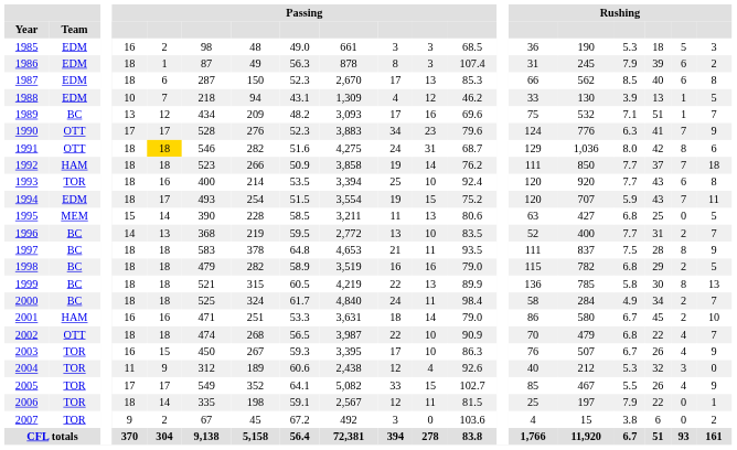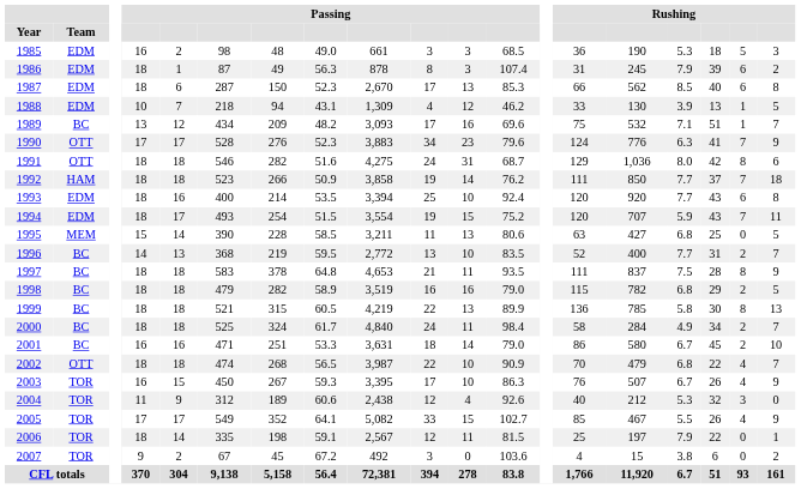 <table BORDER="0" CELLPADDING="3" CELLSPACING="0" width="65%" style="text-align:center">
 <tr bgcolor="#e0e0e0">
 <th colspan="2"></th>
 <th rowspan="99" bgcolor="#ffffff"> </th>
 <th colspan="9">Passing</th>
 <th rowspan="99" bgcolor="#ffffff"> </th>
 <th colspan="6">Rushing</th>
 </tr>
 <tr bgcolor="#e0e0e0">
 <th>Year</th>
 <th>Team</th>
 <th></th>
 <th></th>
 <th></th>
 <th></th>
 <th></th>
 <th></th>
 <th></th>
 <th></th>
 <th></th>
 <th></th>
 <th></th>
 <th></th>
 <th></th>
 <th></th>
 <th></th>
 </tr>
 <tr ALIGN="center">
 <td><a href='#'>1985</a></td>
 <td><a href='#'>EDM</a></td>
 <td>16</td>
 <td>2</td>
 <td>98</td>
 <td>48</td>
 <td>49.0</td>
 <td>661</td>
 <td>3</td>
 <td>3</td>
 <td>68.5</td>
 <td>36</td>
 <td>190</td>
 <td>5.3</td>
 <td>18</td>
 <td>5</td>
 <td>3</td>
 </tr>
 <tr ALIGN="center" bgcolor="#f0f0f0">
 <td><a href='#'>1986</a></td>
 <td><a href='#'>EDM</a></td>
 <td>18</td>
 <td>1</td>
 <td>87</td>
 <td>49</td>
 <td>56.3</td>
 <td>878</td>
 <td>8</td>
 <td>3</td>
 <td>107.4</td>
 <td>31</td>
 <td>245</td>
 <td>7.9</td>
 <td>39</td>
 <td>6</td>
 <td>2</td>
 </tr>
 <tr ALIGN="center">
 <td><a href='#'>1987</a></td>
 <td><a href='#'>EDM</a></td>
 <td>18</td>
 <td>6</td>
 <td>287</td>
 <td>150</td>
 <td>52.3</td>
 <td>2,670</td>
 <td>17</td>
 <td>13</td>
 <td>85.3</td>
 <td>66</td>
 <td>562</td>
 <td>8.5</td>
 <td>40</td>
 <td>6</td>
 <td>8</td>
 </tr>
 <tr ALIGN="center" bgcolor="#f0f0f0">
 <td><a href='#'>1988</a></td>
 <td><a href='#'>EDM</a></td>
 <td>10</td>
 <td>7</td>
 <td>218</td>
 <td>94</td>
 <td>43.1</td>
 <td>1,309</td>
 <td>4</td>
 <td>12</td>
 <td>46.2</td>
 <td>33</td>
 <td>130</td>
 <td>3.9</td>
 <td>13</td>
 <td>1</td>
 <td>5</td>
 </tr>
 <tr ALIGN="center">
 <td><a href='#'>1989</a></td>
 <td><a href='#'>BC</a></td>
 <td>13</td>
 <td>12</td>
 <td>434</td>
 <td>209</td>
 <td>48.2</td>
 <td>3,093</td>
 <td>17</td>
 <td>16</td>
 <td>69.6</td>
 <td>75</td>
 <td>532</td>
 <td>7.1</td>
 <td>51</td>
 <td>1</td>
 <td>7</td>
 </tr>
 <tr ALIGN="center" bgcolor="#f0f0f0">
 <td><a href='#'>1990</a></td>
 <td><a href='#'>OTT</a></td>
 <td>17</td>
 <td>17</td>
 <td>528</td>
 <td>276</td>
 <td>52.3</td>
 <td>3,883</td>
 <td>34</td>
 <td>23</td>
 <td>79.6</td>
 <td>124</td>
 <td>776</td>
 <td>6.3</td>
 <td>41</td>
 <td>7</td>
 <td>9</td>
 </tr>
 <tr ALIGN="center">
 <td><a href='#'>1991</a></td>
 <td><a href='#'>OTT</a></td>
 <td>18</td>
-<td style="background: gold;">18</td>
+<td>18</td>
 <td>546</td>
 <td>282</td>
 <td>51.6</td>
 <td>4,275</td>
 <td>24</td>
 <td>31</td>
 <td>68.7</td>
 <td>129</td>
 <td>1,036</td>
 <td>8.0</td>
 <td>42</td>
 <td>8</td>
 <td>6</td>
 </tr>
 <tr ALIGN="center" bgcolor="#f0f0f0">
 <td><a href='#'>1992</a></td>
 <td><a href='#'>HAM</a></td>
 <td>18</td>
 <td>18</td>
 <td>523</td>
 <td>266</td>
 <td>50.9</td>
 <td>3,858</td>
 <td>19</td>
 <td>14</td>
 <td>76.2</td>
 <td>111</td>
 <td>850</td>
 <td>7.7</td>
 <td>37</td>
 <td>7</td>
 <td>18</td>
 </tr>
 <tr ALIGN="center">
 <td><a href='#'>1993</a></td>
-<td><a href='#'>TOR</a></td>
+<td><a href='#'>EDM</a></td>
 <td>18</td>
 <td>16</td>
 <td>400</td>
 <td>214</td>
 <td>53.5</td>
 <td>3,394</td>
 <td>25</td>
 <td>10</td>
 <td>92.4</td>
 <td>120</td>
 <td>920</td>
 <td>7.7</td>
 <td>43</td>
 <td>6</td>
 <td>8</td>
 </tr>
 <tr ALIGN="center" bgcolor="#f0f0f0">
 <td><a href='#'>1994</a></td>
 <td><a href='#'>EDM</a></td>
 <td>18</td>
 <td>17</td>
 <td>493</td>
 <td>254</td>
 <td>51.5</td>
 <td>3,554</td>
 <td>19</td>
 <td>15</td>
 <td>75.2</td>
 <td>120</td>
 <td>707</td>
 <td>5.9</td>
 <td>43</td>
 <td>7</td>
 <td>11</td>
 </tr>
 <tr ALIGN="center">
 <td><a href='#'>1995</a></td>
 <td><a href='#'>MEM</a></td>
 <td>15</td>
 <td>14</td>
 <td>390</td>
 <td>228</td>
 <td>58.5</td>
 <td>3,211</td>
 <td>11</td>
 <td>13</td>
 <td>80.6</td>
 <td>63</td>
 <td>427</td>
 <td>6.8</td>
 <td>25</td>
 <td>0</td>
 <td>5</td>
 </tr>
 <tr ALIGN="center" bgcolor="#f0f0f0">
 <td><a href='#'>1996</a></td>
 <td><a href='#'>BC</a></td>
 <td>14</td>
 <td>13</td>
 <td>368</td>
 <td>219</td>
 <td>59.5</td>
 <td>2,772</td>
 <td>13</td>
 <td>10</td>
 <td>83.5</td>
 <td>52</td>
 <td>400</td>
 <td>7.7</td>
 <td>31</td>
 <td>2</td>
 <td>7</td>
 </tr>
 <tr ALIGN="center">
 <td><a href='#'>1997</a></td>
 <td><a href='#'>BC</a></td>
 <td>18</td>
 <td>18</td>
 <td>583</td>
 <td>378</td>
 <td>64.8</td>
 <td>4,653</td>
 <td>21</td>
 <td>11</td>
 <td>93.5</td>
 <td>111</td>
 <td>837</td>
 <td>7.5</td>
 <td>28</td>
 <td>8</td>
 <td>9</td>
 </tr>
 <tr ALIGN="center" bgcolor="#f0f0f0">
 <td><a href='#'>1998</a></td>
 <td><a href='#'>BC</a></td>
 <td>18</td>
 <td>18</td>
 <td>479</td>
 <td>282</td>
 <td>58.9</td>
 <td>3,519</td>
 <td>16</td>
 <td>16</td>
 <td>79.0</td>
 <td>115</td>
 <td>782</td>
 <td>6.8</td>
 <td>29</td>
 <td>2</td>
 <td>5</td>
 </tr>
 <tr ALIGN="center">
 <td><a href='#'>1999</a></td>
 <td><a href='#'>BC</a></td>
 <td>18</td>
 <td>18</td>
 <td>521</td>
 <td>315</td>
 <td>60.5</td>
 <td>4,219</td>
 <td>22</td>
 <td>13</td>
 <td>89.9</td>
 <td>136</td>
 <td>785</td>
 <td>5.8</td>
 <td>30</td>
 <td>8</td>
 <td>13</td>
 </tr>
 <tr ALIGN="center" bgcolor="#f0f0f0">
 <td><a href='#'>2000</a></td>
 <td><a href='#'>BC</a></td>
 <td>18</td>
 <td>18</td>
 <td>525</td>
 <td>324</td>
 <td>61.7</td>
 <td>4,840</td>
 <td>24</td>
 <td>11</td>
 <td>98.4</td>
 <td>58</td>
 <td>284</td>
 <td>4.9</td>
 <td>34</td>
 <td>2</td>
 <td>7</td>
 </tr>
 <tr ALIGN="center">
 <td><a href='#'>2001</a></td>
-<td><a href='#'>HAM</a></td>
+<td><a href='#'>BC</a></td>
 <td>16</td>
 <td>16</td>
 <td>471</td>
 <td>251</td>
 <td>53.3</td>
 <td>3,631</td>
 <td>18</td>
 <td>14</td>
 <td>79.0</td>
 <td>86</td>
 <td>580</td>
 <td>6.7</td>
 <td>45</td>
 <td>2</td>
 <td>10</td>
 </tr>
 <tr ALIGN="center" bgcolor="#f0f0f0">
 <td><a href='#'>2002</a></td>
 <td><a href='#'>OTT</a></td>
 <td>18</td>
 <td>18</td>
 <td>474</td>
 <td>268</td>
 <td>56.5</td>
 <td>3,987</td>
 <td>22</td>
 <td>10</td>
 <td>90.9</td>
 <td>70</td>
 <td>479</td>
 <td>6.8</td>
 <td>22</td>
 <td>4</td>
 <td>7</td>
 </tr>
 <tr ALIGN="center">
 <td><a href='#'>2003</a></td>
 <td><a href='#'>TOR</a></td>
 <td>16</td>
 <td>15</td>
 <td>450</td>
 <td>267</td>
 <td>59.3</td>
 <td>3,395</td>
 <td>17</td>
 <td>10</td>
 <td>86.3</td>
 <td>76</td>
 <td>507</td>
 <td>6.7</td>
 <td>26</td>
 <td>4</td>
 <td>9</td>
 </tr>
 <tr ALIGN="center" bgcolor="#f0f0f0">
 <td><a href='#'>2004</a></td>
 <td><a href='#'>TOR</a></td>
 <td>11</td>
 <td>9</td>
 <td>312</td>
 <td>189</td>
 <td>60.6</td>
 <td>2,438</td>
 <td>12</td>
 <td>4</td>
 <td>92.6</td>
 <td>40</td>
 <td>212</td>
 <td>5.3</td>
 <td>32</td>
 <td>3</td>
 <td>0</td>
 </tr>
 <tr ALIGN="center">
 <td><a href='#'>2005</a></td>
 <td><a href='#'>TOR</a></td>
 <td>17</td>
 <td>17</td>
 <td>549</td>
 <td>352</td>
 <td>64.1</td>
 <td>5,082</td>
 <td>33</td>
 <td>15</td>
 <td>102.7</td>
 <td>85</td>
 <td>467</td>
 <td>5.5</td>
 <td>26</td>
 <td>4</td>
 <td>9</td>
 </tr>
 <tr ALIGN="center" bgcolor="#f0f0f0">
 <td><a href='#'>2006</a></td>
 <td><a href='#'>TOR</a></td>
 <td>18</td>
 <td>14</td>
 <td>335</td>
 <td>198</td>
 <td>59.1</td>
 <td>2,567</td>
 <td>12</td>
 <td>11</td>
 <td>81.5</td>
 <td>25</td>
 <td>197</td>
 <td>7.9</td>
 <td>22</td>
 <td>0</td>
 <td>1</td>
 </tr>
 <tr ALIGN="center">
 <td><a href='#'>2007</a></td>
 <td><a href='#'>TOR</a></td>
 <td>9</td>
 <td>2</td>
 <td>67</td>
 <td>45</td>
 <td>67.2</td>
 <td>492</td>
 <td>3</td>
 <td>0</td>
 <td>103.6</td>
 <td>4</td>
 <td>15</td>
 <td>3.8</td>
 <td>6</td>
 <td>0</td>
 <td>2</td>
 </tr>
 <tr bgcolor="#e0e0e0">
 <th colspan="2"><a href='#'>CFL</a> totals</th>
 <th>370</th>
 <th>304</th>
 <th>9,138</th>
 <th>5,158</th>
 <th>56.4</th>
 <th>72,381</th>
 <th>394</th>
 <th>278</th>
 <th>83.8</th>
 <th>1,766</th>
 <th>11,920</th>
 <th>6.7</th>
 <th>51</th>
 <th>93</th>
 <th>161</th>
 </tr>
 </table>
